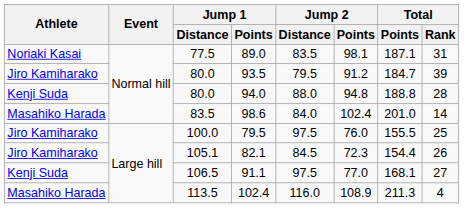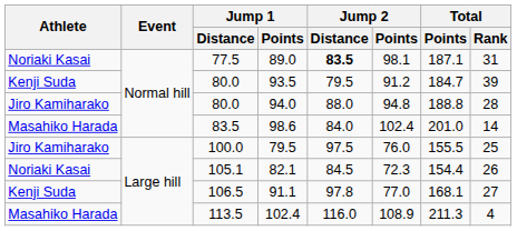 <table class="wikitable" style="font-size:90%">
 <tr>
 <th rowspan="2">Athlete</th>
 <th rowspan="2">Event</th>
 <th colspan="2">Jump 1</th>
 <th colspan="2">Jump 2</th>
 <th colspan="2">Total</th>
 </tr>
 <tr>
 <th>Distance</th>
 <th>Points</th>
 <th>Distance</th>
 <th>Points</th>
 <th>Points</th>
 <th>Rank</th>
 </tr>
 <tr>
 <td><a href='#'>Noriaki Kasai</a></td>
 <td rowspan="4">Normal hill</td>
 <td align="center">77.5</td>
 <td align="center">89.0</td>
-<td align="center">83.5</td>
+<td align="center"><strong>83.5</strong></td>
 <td align="center">98.1</td>
 <td align="center">187.1</td>
 <td align="center">31</td>
 </tr>
 <tr>
-<td><a href='#'>Jiro Kamiharako</a></td>
+<td><a href='#'>Kenji Suda</a></td>
 <td align="center">80.0</td>
 <td align="center">93.5</td>
 <td align="center">79.5</td>
 <td align="center">91.2</td>
 <td align="center">184.7</td>
 <td align="center">39</td>
 </tr>
 <tr>
-<td><a href='#'>Kenji Suda</a></td>
+<td><a href='#'>Jiro Kamiharako</a></td>
 <td align="center">80.0</td>
 <td align="center">94.0</td>
 <td align="center">88.0</td>
 <td align="center">94.8</td>
 <td align="center">188.8</td>
 <td align="center">28</td>
 </tr>
 <tr>
 <td><a href='#'>Masahiko Harada</a></td>
 <td align="center">83.5</td>
 <td align="center">98.6</td>
 <td align="center">84.0</td>
 <td align="center">102.4</td>
 <td align="center">201.0</td>
 <td align="center">14</td>
 </tr>
 <tr>
 <td><a href='#'>Jiro Kamiharako</a></td>
 <td rowspan="4">Large hill</td>
 <td align="center">100.0</td>
 <td align="center">79.5</td>
 <td align="center">97.5</td>
 <td align="center">76.0</td>
 <td align="center">155.5</td>
 <td align="center">25</td>
 </tr>
 <tr>
-<td><a href='#'>Jiro Kamiharako</a></td>
+<td><a href='#'>Noriaki Kasai</a></td>
 <td align="center">105.1</td>
 <td align="center">82.1</td>
 <td align="center">84.5</td>
 <td align="center">72.3</td>
 <td align="center">154.4</td>
 <td align="center">26</td>
 </tr>
 <tr>
 <td><a href='#'>Kenji Suda</a></td>
 <td align="center">106.5</td>
 <td align="center">91.1</td>
-<td align="center">97.5</td>
+<td align="center">97.8</td>
 <td align="center">77.0</td>
 <td align="center">168.1</td>
 <td align="center">27</td>
 </tr>
 <tr>
 <td><a href='#'>Masahiko Harada</a></td>
 <td align="center">113.5</td>
 <td align="center">102.4</td>
 <td align="center">116.0</td>
 <td align="center">108.9</td>
 <td align="center">211.3</td>
 <td align="center">4</td>
 </tr>
 </table>
